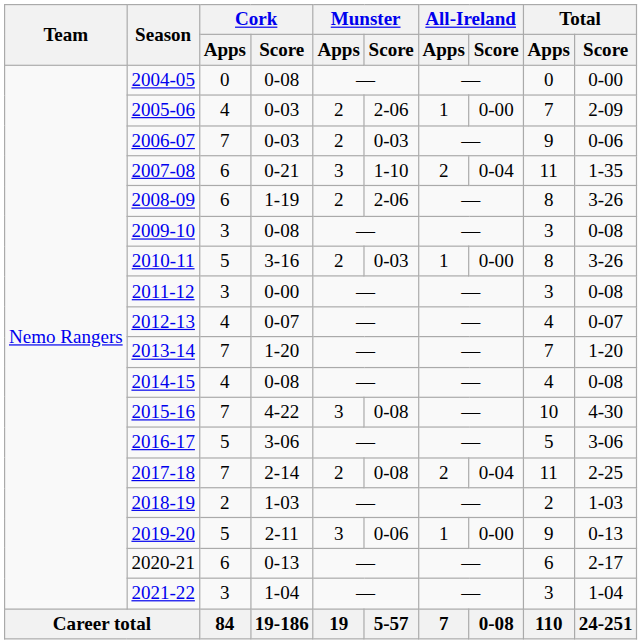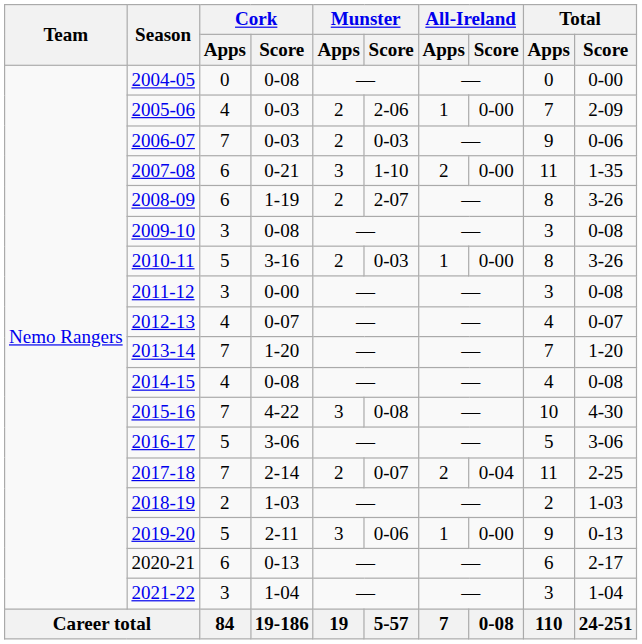 <table class="wikitable" style="text-align:center">
 <tr>
 <th rowspan="2">Team</th>
 <th rowspan="2">Season</th>
 <th colspan="2"><a href='#'>Cork</a></th>
 <th colspan="2"><a href='#'>Munster</a></th>
 <th colspan="2"><a href='#'>All-Ireland</a></th>
 <th colspan="2">Total</th>
 </tr>
 <tr>
 <th>Apps</th>
 <th>Score</th>
 <th>Apps</th>
 <th>Score</th>
 <th>Apps</th>
 <th>Score</th>
 <th>Apps</th>
 <th>Score</th>
 </tr>
 <tr>
 <td rowspan="18"><a href='#'>Nemo Rangers</a></td>
 <td><a href='#'>2004-05</a></td>
 <td>0</td>
 <td>0-08</td>
 <td colspan=2>—</td>
 <td colspan=2>—</td>
 <td>0</td>
 <td>0-00</td>
 </tr>
 <tr>
 <td><a href='#'>2005-06</a></td>
 <td>4</td>
 <td>0-03</td>
 <td>2</td>
 <td>2-06</td>
 <td>1</td>
 <td>0-00</td>
 <td>7</td>
 <td>2-09</td>
 </tr>
 <tr>
 <td><a href='#'>2006-07</a></td>
 <td>7</td>
 <td>0-03</td>
 <td>2</td>
 <td>0-03</td>
 <td colspan=2>—</td>
 <td>9</td>
 <td>0-06</td>
 </tr>
 <tr>
 <td><a href='#'>2007-08</a></td>
 <td>6</td>
 <td>0-21</td>
 <td>3</td>
 <td>1-10</td>
 <td>2</td>
-<td>0-04</td>
+<td>0-00</td>
 <td>11</td>
 <td>1-35</td>
 </tr>
 <tr>
 <td><a href='#'>2008-09</a></td>
 <td>6</td>
 <td>1-19</td>
 <td>2</td>
-<td>2-06</td>
+<td>2-07</td>
 <td colspan=2>—</td>
 <td>8</td>
 <td>3-26</td>
 </tr>
 <tr>
 <td><a href='#'>2009-10</a></td>
 <td>3</td>
 <td>0-08</td>
 <td colspan=2>—</td>
 <td colspan=2>—</td>
 <td>3</td>
 <td>0-08</td>
 </tr>
 <tr>
 <td><a href='#'>2010-11</a></td>
 <td>5</td>
 <td>3-16</td>
 <td>2</td>
 <td>0-03</td>
 <td>1</td>
 <td>0-00</td>
 <td>8</td>
 <td>3-26</td>
 </tr>
 <tr>
 <td><a href='#'>2011-12</a></td>
 <td>3</td>
 <td>0-00</td>
 <td colspan=2>—</td>
 <td colspan=2>—</td>
 <td>3</td>
 <td>0-08</td>
 </tr>
 <tr>
 <td><a href='#'>2012-13</a></td>
 <td>4</td>
 <td>0-07</td>
 <td colspan=2>—</td>
 <td colspan=2>—</td>
 <td>4</td>
 <td>0-07</td>
 </tr>
 <tr>
 <td><a href='#'>2013-14</a></td>
 <td>7</td>
 <td>1-20</td>
 <td colspan=2>—</td>
 <td colspan=2>—</td>
 <td>7</td>
 <td>1-20</td>
 </tr>
 <tr>
 <td><a href='#'>2014-15</a></td>
 <td>4</td>
 <td>0-08</td>
 <td colspan=2>—</td>
 <td colspan=2>—</td>
 <td>4</td>
 <td>0-08</td>
 </tr>
 <tr>
 <td><a href='#'>2015-16</a></td>
 <td>7</td>
 <td>4-22</td>
 <td>3</td>
 <td>0-08</td>
 <td colspan=2>—</td>
 <td>10</td>
 <td>4-30</td>
 </tr>
 <tr>
 <td><a href='#'>2016-17</a></td>
 <td>5</td>
 <td>3-06</td>
 <td colspan=2>—</td>
 <td colspan=2>—</td>
 <td>5</td>
 <td>3-06</td>
 </tr>
 <tr>
 <td><a href='#'>2017-18</a></td>
 <td>7</td>
 <td>2-14</td>
 <td>2</td>
-<td>0-08</td>
+<td>0-07</td>
 <td>2</td>
 <td>0-04</td>
 <td>11</td>
 <td>2-25</td>
 </tr>
 <tr>
 <td><a href='#'>2018-19</a></td>
 <td>2</td>
 <td>1-03</td>
 <td colspan=2>—</td>
 <td colspan=2>—</td>
 <td>2</td>
 <td>1-03</td>
 </tr>
 <tr>
 <td><a href='#'>2019-20</a></td>
 <td>5</td>
 <td>2-11</td>
 <td>3</td>
 <td>0-06</td>
 <td>1</td>
 <td>0-00</td>
 <td>9</td>
 <td>0-13</td>
 </tr>
 <tr>
 <td>2020-21</td>
 <td>6</td>
 <td>0-13</td>
 <td colspan=2>—</td>
 <td colspan=2>—</td>
 <td>6</td>
 <td>2-17</td>
 </tr>
 <tr>
 <td><a href='#'>2021-22</a></td>
 <td>3</td>
 <td>1-04</td>
 <td colspan=2>—</td>
 <td colspan=2>—</td>
 <td>3</td>
 <td>1-04</td>
 </tr>
 <tr>
 <th colspan="2">Career total</th>
 <th>84</th>
 <th>19-186</th>
 <th>19</th>
 <th>5-57</th>
 <th>7</th>
 <th>0-08</th>
 <th>110</th>
 <th>24-251</th>
 </tr>
 </table>
